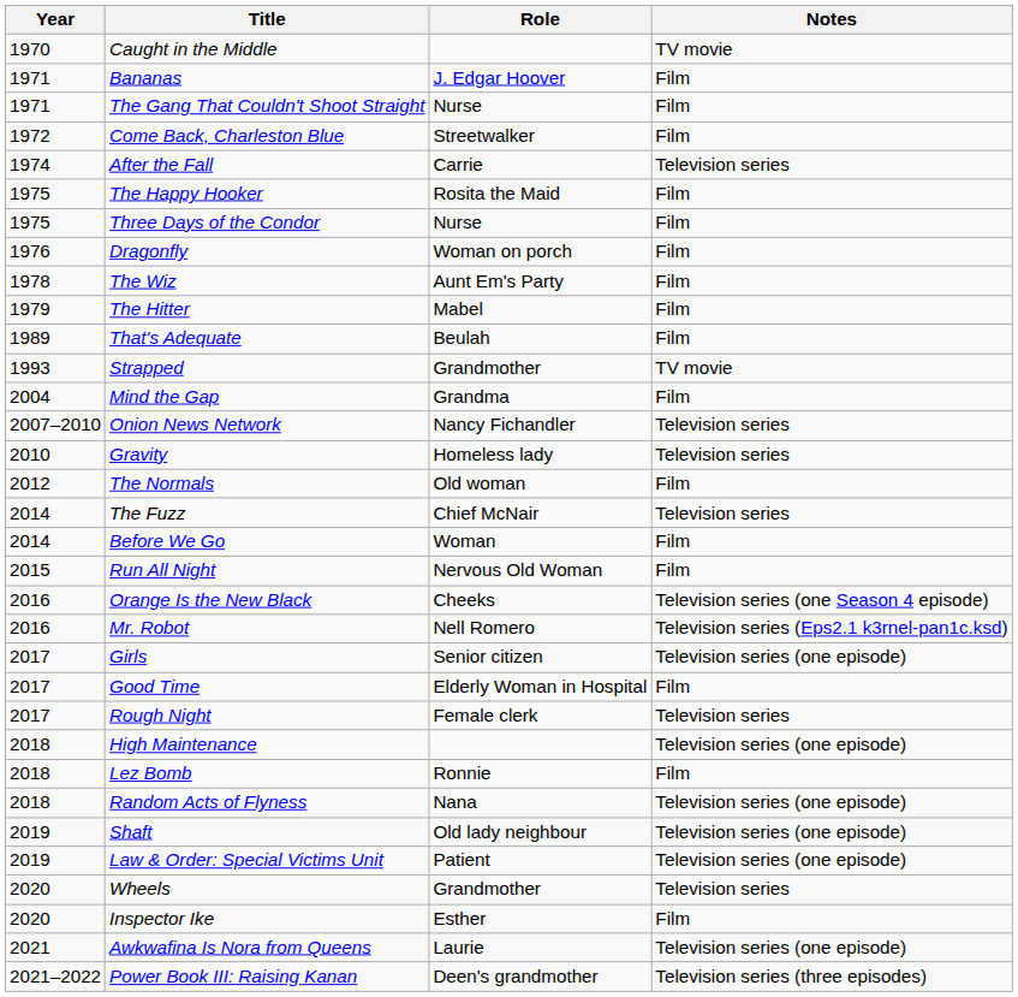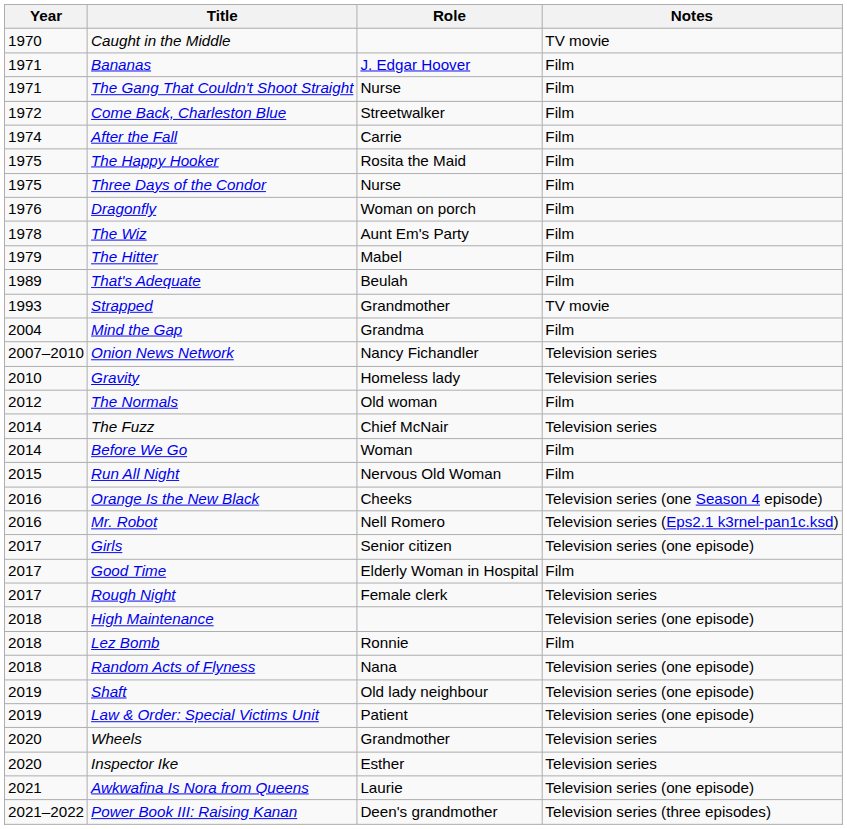 <table class="wikitable sortable">
 <tr>
 <th>Year</th>
 <th>Title</th>
 <th>Role</th>
 <th>Notes</th>
 </tr>
 <tr>
 <td>1970</td>
 <td><em>Caught in the Middle</em></td>
 <td></td>
 <td>TV movie</td>
 </tr>
 <tr>
 <td>1971</td>
 <td><a href='#'><em>Bananas</em></a></td>
 <td><a href='#'>J. Edgar Hoover</a></td>
 <td>Film</td>
 </tr>
 <tr>
 <td>1971</td>
 <td><em><a href='#'>The Gang That Couldn't Shoot Straight</a></em></td>
 <td>Nurse</td>
 <td>Film</td>
 </tr>
 <tr>
 <td>1972</td>
 <td><em><a href='#'>Come Back, Charleston Blue</a></em></td>
 <td>Streetwalker</td>
 <td>Film</td>
 </tr>
 <tr>
 <td>1974</td>
 <td><a href='#'><em>After the Fall</em></a></td>
 <td>Carrie</td>
-<td>Television series</td>
+<td>Film</td>
 </tr>
 <tr>
 <td>1975</td>
 <td><a href='#'><em>The Happy Hooker</em></a></td>
 <td>Rosita the Maid</td>
 <td>Film</td>
 </tr>
 <tr>
 <td>1975</td>
 <td><em><a href='#'>Three Days of the Condor</a></em></td>
 <td>Nurse</td>
 <td>Film</td>
 </tr>
 <tr>
 <td>1976</td>
 <td><a href='#'><em>Dragonfly</em></a></td>
 <td>Woman on porch</td>
 <td>Film</td>
 </tr>
 <tr>
 <td>1978</td>
 <td><a href='#'><em>The Wiz</em></a></td>
 <td>Aunt Em's Party</td>
 <td>Film</td>
 </tr>
 <tr>
 <td>1979</td>
 <td><a href='#'><em>The Hitter</em></a></td>
 <td>Mabel</td>
 <td>Film</td>
 </tr>
 <tr>
 <td>1989</td>
 <td><em><a href='#'>That's Adequate</a></em></td>
 <td>Beulah</td>
 <td>Film</td>
 </tr>
 <tr>
 <td>1993</td>
 <td><em><a href='#'>Strapped</a></em></td>
 <td>Grandmother</td>
 <td>TV movie</td>
 </tr>
 <tr>
 <td>2004</td>
 <td><a href='#'><em>Mind the Gap</em></a></td>
 <td>Grandma</td>
 <td>Film</td>
 </tr>
 <tr>
 <td>2007–2010</td>
 <td><em><a href='#'>Onion News Network</a></em></td>
 <td>Nancy Fichandler</td>
 <td>Television series</td>
 </tr>
 <tr>
 <td>2010</td>
 <td><a href='#'><em>Gravity</em></a></td>
 <td>Homeless lady</td>
 <td>Television series</td>
 </tr>
 <tr>
 <td>2012</td>
 <td><a href='#'><em>The Normals</em></a></td>
 <td>Old woman</td>
 <td>Film</td>
 </tr>
 <tr>
 <td>2014</td>
 <td><em>The Fuzz</em></td>
 <td>Chief McNair</td>
 <td>Television series</td>
 </tr>
 <tr>
 <td>2014</td>
 <td><em><a href='#'>Before We Go</a></em></td>
 <td>Woman</td>
 <td>Film</td>
 </tr>
 <tr>
 <td>2015</td>
 <td><a href='#'><em>Run All Night</em></a></td>
 <td>Nervous Old Woman</td>
 <td>Film</td>
 </tr>
 <tr>
 <td>2016</td>
 <td><em><a href='#'>Orange Is the New Black</a></em></td>
 <td>Cheeks</td>
 <td>Television series (one <a href='#'>Season 4</a> episode)</td>
 </tr>
 <tr>
 <td>2016</td>
 <td><em><a href='#'>Mr. Robot</a></em></td>
 <td>Nell Romero</td>
 <td>Television series (<a href='#'>Eps2.1 k3rnel-pan1c.ksd</a>)</td>
 </tr>
 <tr>
 <td>2017</td>
 <td><a href='#'><em>Girls</em></a></td>
 <td>Senior citizen</td>
 <td>Television series (one episode)</td>
 </tr>
 <tr>
 <td>2017</td>
 <td><a href='#'><em>Good Time</em></a></td>
 <td>Elderly Woman in Hospital</td>
 <td>Film</td>
 </tr>
 <tr>
 <td>2017</td>
 <td><em><a href='#'>Rough Night</a></em></td>
 <td>Female clerk</td>
 <td>Television series</td>
 </tr>
 <tr>
 <td>2018</td>
 <td><em><a href='#'>High Maintenance</a></em></td>
 <td></td>
 <td>Television series (one episode)</td>
 </tr>
 <tr>
 <td>2018</td>
 <td><em><a href='#'>Lez Bomb</a></em></td>
 <td>Ronnie</td>
 <td>Film</td>
 </tr>
 <tr>
 <td>2018</td>
 <td><em><a href='#'>Random Acts of Flyness</a></em></td>
 <td>Nana</td>
 <td>Television series (one episode)</td>
 </tr>
 <tr>
 <td>2019</td>
 <td><a href='#'><em>Shaft</em></a></td>
 <td>Old lady neighbour</td>
 <td>Television series (one episode)</td>
 </tr>
 <tr>
 <td>2019</td>
 <td><em><a href='#'>Law & Order: Special Victims Unit</a></em></td>
 <td>Patient</td>
 <td>Television series (one episode)</td>
 </tr>
 <tr>
 <td>2020</td>
 <td><em>Wheels</em></td>
 <td>Grandmother</td>
 <td>Television series</td>
 </tr>
 <tr>
 <td>2020</td>
 <td><em>Inspector Ike</em></td>
 <td>Esther</td>
-<td>Film</td>
+<td>Television series</td>
 </tr>
 <tr>
 <td>2021</td>
 <td><em><a href='#'>Awkwafina Is Nora from Queens</a></em></td>
 <td>Laurie</td>
 <td>Television series (one episode)</td>
 </tr>
 <tr>
 <td>2021–2022</td>
 <td><em><a href='#'>Power Book III: Raising Kanan</a></em></td>
 <td>Deen's grandmother</td>
 <td>Television series (three episodes)</td>
 </tr>
 </table>
